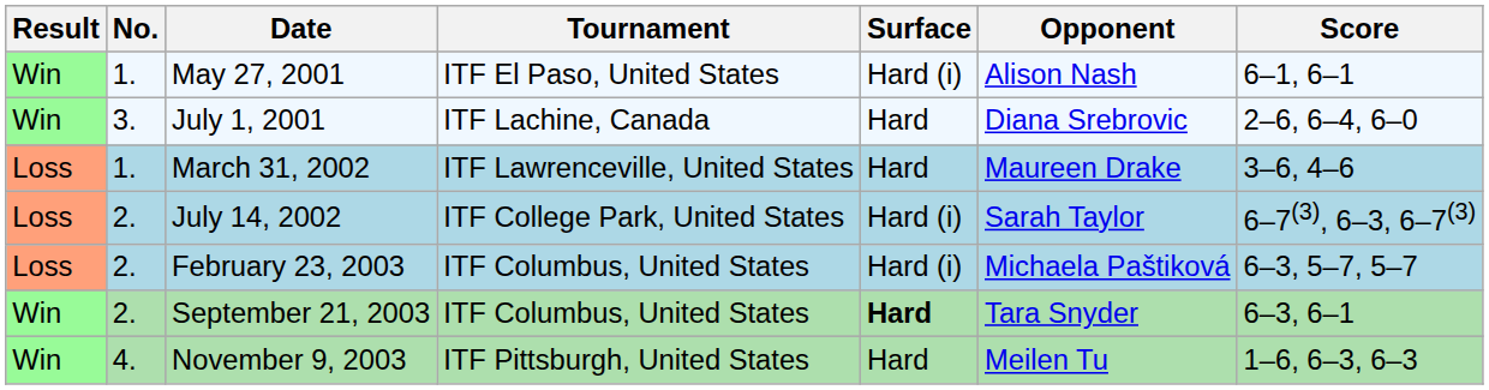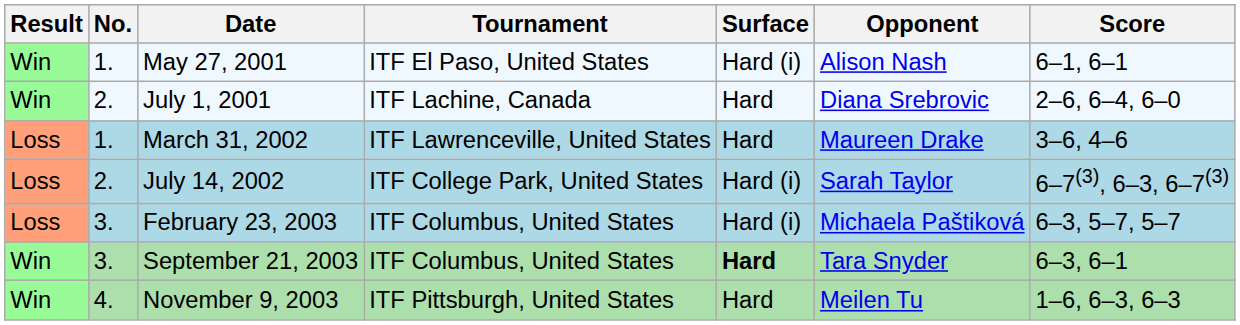 <table class="sortable wikitable" style=font-size:97%>
 <tr>
 <th>Result</th>
 <th>No.</th>
 <th>Date</th>
 <th>Tournament</th>
 <th>Surface</th>
 <th>Opponent</th>
 <th class="unsortable">Score</th>
 </tr>
 <tr bgcolor="#f0f8ff">
 <td style="background:#98fb98;">Win</td>
 <td>1.</td>
 <td>May 27, 2001</td>
 <td>ITF El Paso,  United States</td>
 <td>Hard (i)</td>
 <td> <a href='#'>Alison Nash</a></td>
 <td>6–1, 6–1</td>
 </tr>
 <tr bgcolor="#f0f8ff">
 <td style="background:#98fb98;">Win</td>
-<td>3.</td>
+<td>2.</td>
 <td>July 1, 2001</td>
 <td>ITF Lachine, Canada</td>
 <td>Hard</td>
 <td> <a href='#'>Diana Srebrovic</a></td>
 <td>2–6, 6–4, 6–0</td>
 </tr>
 <tr style="background:lightblue;">
 <td style="background:#ffa07a;">Loss</td>
 <td>1.</td>
 <td>March 31, 2002</td>
 <td>ITF Lawrenceville, United States</td>
 <td>Hard</td>
 <td> <a href='#'>Maureen Drake</a></td>
 <td>3–6, 4–6</td>
 </tr>
 <tr style="background:lightblue;">
 <td style="background:#ffa07a;">Loss</td>
 <td>2.</td>
 <td>July 14, 2002</td>
 <td>ITF College Park, United States</td>
 <td>Hard (i)</td>
 <td> <a href='#'>Sarah Taylor</a></td>
 <td>6–7<sup>(3)</sup>, 6–3, 6–7<sup>(3)</sup></td>
 </tr>
 <tr bgcolor="lightblue">
 <td style="background:#ffa07a;">Loss</td>
-<td>2.</td>
+<td>3.</td>
 <td>February 23, 2003</td>
 <td>ITF Columbus, United States</td>
 <td>Hard (i)</td>
 <td> <a href='#'>Michaela Paštiková</a></td>
 <td>6–3, 5–7, 5–7</td>
 </tr>
 <tr style="background:#addfad;">
 <td style="background:#98fb98;">Win</td>
-<td>2.</td>
+<td>3.</td>
 <td>September 21, 2003</td>
 <td>ITF Columbus, United States</td>
 <td><strong>Hard</strong></td>
 <td> <a href='#'>Tara Snyder</a></td>
 <td>6–3, 6–1</td>
 </tr>
 <tr style="background:#addfad;">
 <td style="background:#98fb98;">Win</td>
 <td>4.</td>
 <td>November 9, 2003</td>
 <td>ITF Pittsburgh, United States</td>
 <td>Hard</td>
 <td> <a href='#'>Meilen Tu</a></td>
 <td>1–6, 6–3, 6–3</td>
 </tr>
 </table>
